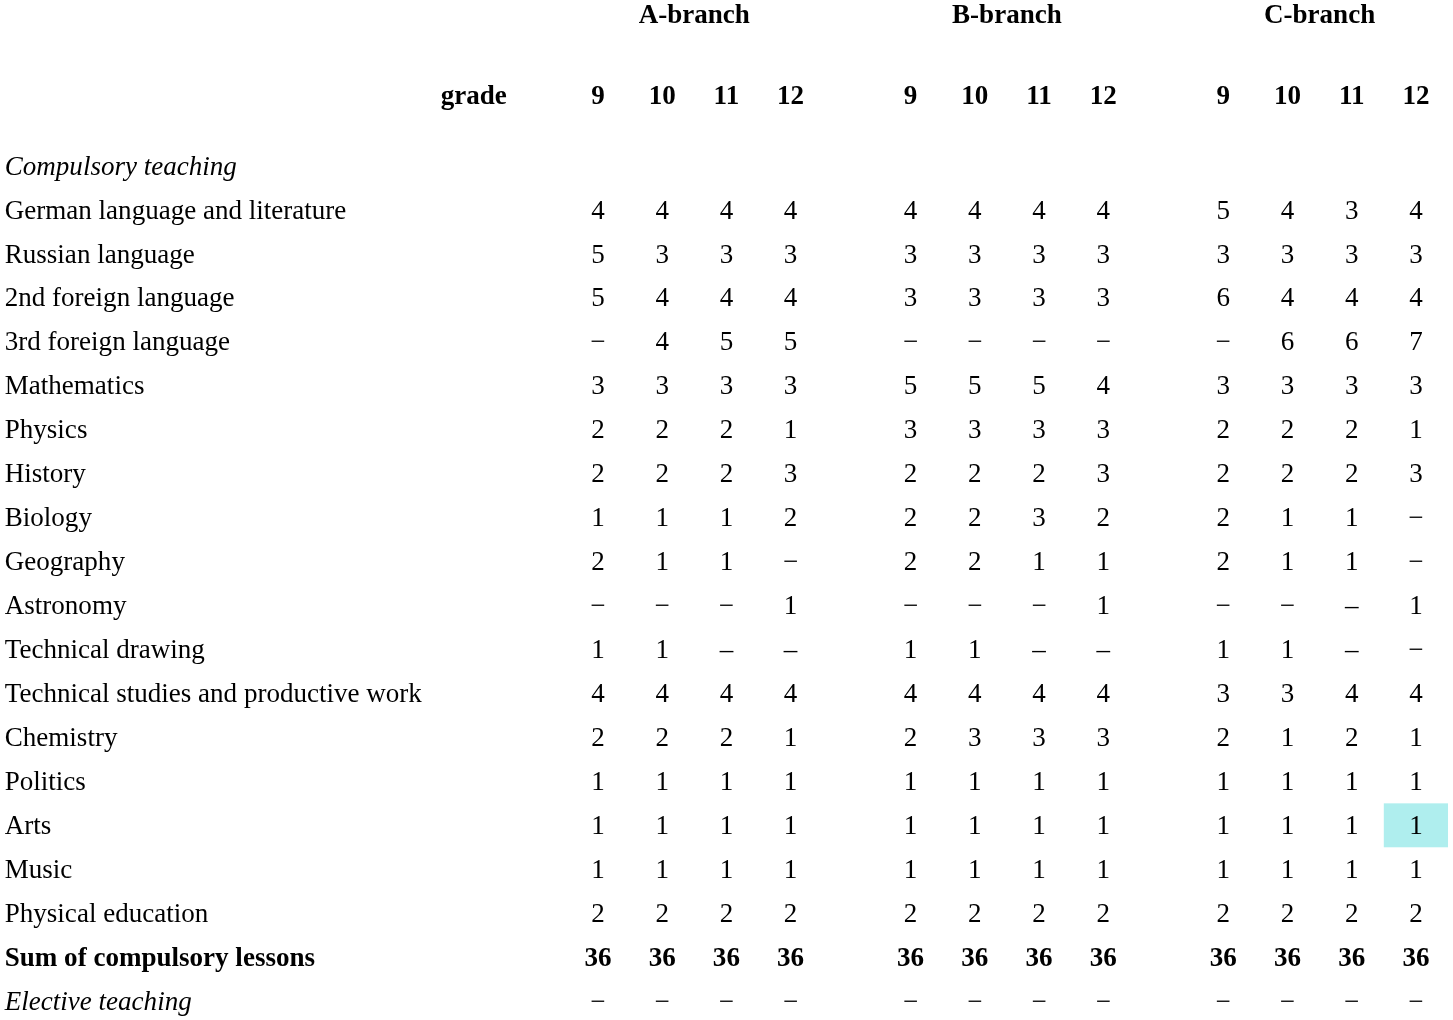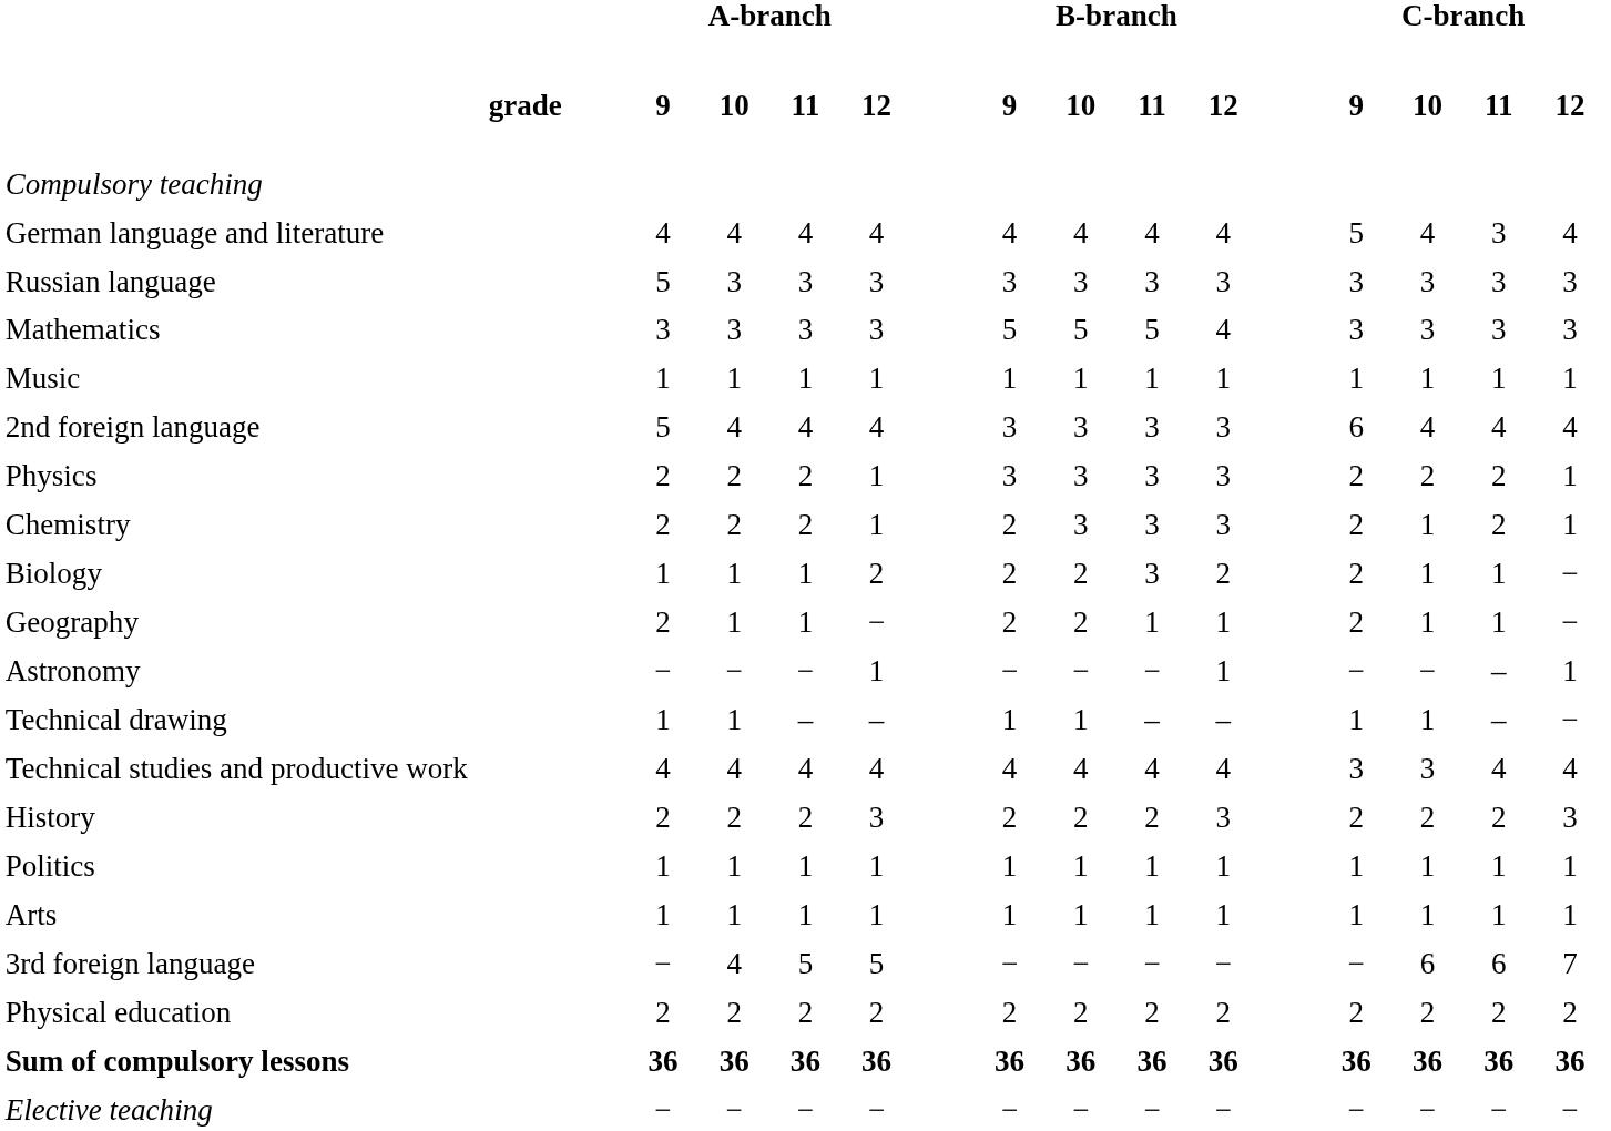 <table class="hintergrundfarbe1 rahmenfarbe1" cellpadding="4" style="border:0px solid #999; border-collapse:collapse; margin:1em 0;">
 <tr>
 <td style="width:250px; height:30px"></td>
 <td style="width:70px"></td>
 <td style="text-align:center" colspan="4"><strong>A-branch</strong></td>
 <td style="width:25px"></td>
 <td style="text-align:center" colspan="4"><strong>B-branch</strong></td>
 <td style="width:25px"></td>
 <td style="text-align:center" colspan="4"><strong>C-branch</strong></td>
 </tr>
 <tr>
 <td style="width:250px; height:50px"></td>
 <td style="width:70px"><strong>grade</strong></td>
 <td style="width:30px; text-align:center"><strong>9</strong></td>
 <td style="width:30px; text-align:center"><strong>10</strong></td>
 <td style="width:30px; text-align:center"><strong>11</strong></td>
 <td style="width:30px; text-align:center"><strong>12</strong></td>
 <td></td>
 <td style="width:30px; text-align:center"><strong>9</strong></td>
 <td style="width:30px; text-align:center"><strong>10</strong></td>
 <td style="width:30px; text-align:center"><strong>11</strong></td>
 <td style="width:30px; text-align:center"><strong>12</strong></td>
 <td></td>
 <td style="width:30px; text-align:center"><strong>9</strong></td>
 <td style="width:30px; text-align:center"><strong>10</strong></td>
 <td style="width:30px; text-align:center"><strong>11</strong></td>
 <td style="width:30px; text-align:center"><strong>12</strong></td>
 </tr>
 <tr>
 <td colspan="12"><em>Compulsory teaching</em></td>
 </tr>
 <tr>
 <td>German language and literature</td>
 <td></td>
 <td style="text-align:center">4</td>
 <td style="text-align:center">4</td>
 <td style="text-align:center">4</td>
 <td style="text-align:center">4</td>
 <td></td>
 <td style="text-align:center">4</td>
 <td style="text-align:center">4</td>
 <td style="text-align:center">4</td>
 <td style="text-align:center">4</td>
 <td></td>
 <td style="text-align:center">5</td>
 <td style="text-align:center">4</td>
 <td style="text-align:center">3</td>
 <td style="text-align:center">4</td>
 </tr>
 <tr>
 <td>Russian language</td>
 <td></td>
 <td style="text-align:center">5</td>
 <td style="text-align:center">3</td>
 <td style="text-align:center">3</td>
 <td style="text-align:center">3</td>
 <td></td>
 <td style="text-align:center">3</td>
 <td style="text-align:center">3</td>
 <td style="text-align:center">3</td>
 <td style="text-align:center">3</td>
 <td></td>
 <td style="text-align:center">3</td>
 <td style="text-align:center">3</td>
 <td style="text-align:center">3</td>
 <td style="text-align:center">3</td>
 </tr>
 <tr>
+<td>Mathematics</td>
+<td></td>
+<td style="text-align:center">3</td>
+<td style="text-align:center">3</td>
+<td style="text-align:center">3</td>
+<td style="text-align:center">3</td>
+<td></td>
+<td style="text-align:center">5</td>
+<td style="text-align:center">5</td>
+<td style="text-align:center">5</td>
+<td style="text-align:center">4</td>
+<td></td>
+<td style="text-align:center">3</td>
+<td style="text-align:center">3</td>
+<td style="text-align:center">3</td>
+<td style="text-align:center">3</td>
+</tr>
+<tr>
+<td>Music</td>
+<td></td>
+<td style="text-align:center">1</td>
+<td style="text-align:center">1</td>
+<td style="text-align:center">1</td>
+<td style="text-align:center">1</td>
+<td></td>
+<td style="text-align:center">1</td>
+<td style="text-align:center">1</td>
+<td style="text-align:center">1</td>
+<td style="text-align:center">1</td>
+<td></td>
+<td style="text-align:center">1</td>
+<td style="text-align:center">1</td>
+<td style="text-align:center">1</td>
+<td style="text-align:center">1</td>
+</tr>
+<tr>
 <td>2nd foreign language</td>
 <td></td>
 <td style="text-align:center">5</td>
 <td style="text-align:center">4</td>
 <td style="text-align:center">4</td>
 <td style="text-align:center">4</td>
 <td></td>
 <td style="text-align:center">3</td>
 <td style="text-align:center">3</td>
 <td style="text-align:center">3</td>
 <td style="text-align:center">3</td>
 <td></td>
 <td style="text-align:center">6</td>
 <td style="text-align:center">4</td>
 <td style="text-align:center">4</td>
 <td style="text-align:center">4</td>
-</tr>
-<tr>
-<td>3rd foreign language</td>
-<td></td>
-<td style="text-align:center">−</td>
-<td style="text-align:center">4</td>
-<td style="text-align:center">5</td>
-<td style="text-align:center">5</td>
-<td></td>
-<td style="text-align:center">−</td>
-<td style="text-align:center">−</td>
-<td style="text-align:center">−</td>
-<td style="text-align:center">−</td>
-<td></td>
-<td style="text-align:center">−</td>
-<td style="text-align:center">6</td>
-<td style="text-align:center">6</td>
-<td style="text-align:center">7</td>
-</tr>
-<tr>
-<td>Mathematics</td>
-<td></td>
-<td style="text-align:center">3</td>
-<td style="text-align:center">3</td>
-<td style="text-align:center">3</td>
-<td style="text-align:center">3</td>
-<td></td>
-<td style="text-align:center">5</td>
-<td style="text-align:center">5</td>
-<td style="text-align:center">5</td>
-<td style="text-align:center">4</td>
-<td></td>
-<td style="text-align:center">3</td>
-<td style="text-align:center">3</td>
-<td style="text-align:center">3</td>
-<td style="text-align:center">3</td>
 </tr>
 <tr>
 <td>Physics</td>
 <td></td>
 <td style="text-align:center">2</td>
 <td style="text-align:center">2</td>
 <td style="text-align:center">2</td>
 <td style="text-align:center">1</td>
 <td></td>
 <td style="text-align:center">3</td>
 <td style="text-align:center">3</td>
 <td style="text-align:center">3</td>
 <td style="text-align:center">3</td>
 <td></td>
 <td style="text-align:center">2</td>
 <td style="text-align:center">2</td>
 <td style="text-align:center">2</td>
 <td style="text-align:center">1</td>
 </tr>
 <tr>
-<td>History</td>
+<td>Chemistry</td>
 <td></td>
 <td style="text-align:center">2</td>
 <td style="text-align:center">2</td>
 <td style="text-align:center">2</td>
+<td style="text-align:center">1</td>
+<td></td>
+<td style="text-align:center">2</td>
+<td style="text-align:center">3</td>
+<td style="text-align:center">3</td>
 <td style="text-align:center">3</td>
 <td></td>
 <td style="text-align:center">2</td>
+<td style="text-align:center">1</td>
 <td style="text-align:center">2</td>
-<td style="text-align:center">2</td>
-<td style="text-align:center">3</td>
-<td></td>
-<td style="text-align:center">2</td>
-<td style="text-align:center">2</td>
-<td style="text-align:center">2</td>
-<td style="text-align:center">3</td>
+<td style="text-align:center">1</td>
 </tr>
 <tr>
 <td>Biology</td>
 <td></td>
 <td style="text-align:center">1</td>
 <td style="text-align:center">1</td>
 <td style="text-align:center">1</td>
 <td style="text-align:center">2</td>
 <td></td>
 <td style="text-align:center">2</td>
 <td style="text-align:center">2</td>
 <td style="text-align:center">3</td>
 <td style="text-align:center">2</td>
 <td></td>
 <td style="text-align:center">2</td>
 <td style="text-align:center">1</td>
 <td style="text-align:center">1</td>
 <td style="text-align:center">−</td>
 </tr>
 <tr>
 <td>Geography</td>
 <td></td>
 <td style="text-align:center">2</td>
 <td style="text-align:center">1</td>
 <td style="text-align:center">1</td>
 <td style="text-align:center">−</td>
 <td></td>
 <td style="text-align:center">2</td>
 <td style="text-align:center">2</td>
 <td style="text-align:center">1</td>
 <td style="text-align:center">1</td>
 <td></td>
 <td style="text-align:center">2</td>
 <td style="text-align:center">1</td>
 <td style="text-align:center">1</td>
 <td style="text-align:center">−</td>
 </tr>
 <tr>
 <td>Astronomy</td>
 <td></td>
 <td style="text-align:center">−</td>
 <td style="text-align:center">−</td>
 <td style="text-align:center">−</td>
 <td style="text-align:center">1</td>
 <td></td>
 <td style="text-align:center">−</td>
 <td style="text-align:center">−</td>
 <td style="text-align:center">−</td>
 <td style="text-align:center">1</td>
 <td></td>
 <td style="text-align:center">−</td>
 <td style="text-align:center">−</td>
 <td style="text-align:center">–</td>
 <td style="text-align:center">1</td>
 </tr>
 <tr>
 <td>Technical drawing</td>
 <td></td>
 <td style="text-align:center">1</td>
 <td style="text-align:center">1</td>
 <td style="text-align:center">–</td>
 <td style="text-align:center">–</td>
 <td></td>
 <td style="text-align:center">1</td>
 <td style="text-align:center">1</td>
 <td style="text-align:center">–</td>
 <td style="text-align:center">–</td>
 <td></td>
 <td style="text-align:center">1</td>
 <td style="text-align:center">1</td>
 <td style="text-align:center">–</td>
 <td style="text-align:center">−</td>
 </tr>
 <tr>
 <td>Technical studies and productive work</td>
 <td></td>
 <td style="text-align:center">4</td>
 <td style="text-align:center">4</td>
 <td style="text-align:center">4</td>
 <td style="text-align:center">4</td>
 <td></td>
 <td style="text-align:center">4</td>
 <td style="text-align:center">4</td>
 <td style="text-align:center">4</td>
 <td style="text-align:center">4</td>
 <td></td>
 <td style="text-align:center">3</td>
 <td style="text-align:center">3</td>
 <td style="text-align:center">4</td>
 <td style="text-align:center">4</td>
 </tr>
 <tr>
-<td>Chemistry</td>
+<td>History</td>
 <td></td>
 <td style="text-align:center">2</td>
 <td style="text-align:center">2</td>
 <td style="text-align:center">2</td>
-<td style="text-align:center">1</td>
-<td></td>
-<td style="text-align:center">2</td>
-<td style="text-align:center">3</td>
-<td style="text-align:center">3</td>
 <td style="text-align:center">3</td>
 <td></td>
 <td style="text-align:center">2</td>
-<td style="text-align:center">1</td>
 <td style="text-align:center">2</td>
-<td style="text-align:center">1</td>
+<td style="text-align:center">2</td>
+<td style="text-align:center">3</td>
+<td></td>
+<td style="text-align:center">2</td>
+<td style="text-align:center">2</td>
+<td style="text-align:center">2</td>
+<td style="text-align:center">3</td>
 </tr>
 <tr>
 <td>Politics</td>
 <td></td>
 <td style="text-align:center">1</td>
 <td style="text-align:center">1</td>
 <td style="text-align:center">1</td>
 <td style="text-align:center">1</td>
 <td></td>
 <td style="text-align:center">1</td>
 <td style="text-align:center">1</td>
 <td style="text-align:center">1</td>
 <td style="text-align:center">1</td>
 <td></td>
 <td style="text-align:center">1</td>
 <td style="text-align:center">1</td>
 <td style="text-align:center">1</td>
 <td style="text-align:center">1</td>
 </tr>
 <tr>
 <td>Arts</td>
 <td></td>
 <td style="text-align:center">1</td>
 <td style="text-align:center">1</td>
 <td style="text-align:center">1</td>
 <td style="text-align:center">1</td>
 <td></td>
 <td style="text-align:center">1</td>
 <td style="text-align:center">1</td>
 <td style="text-align:center">1</td>
 <td style="text-align:center">1</td>
 <td></td>
 <td style="text-align:center">1</td>
 <td style="text-align:center">1</td>
 <td style="text-align:center">1</td>
-<td style="background: paleturquoise; text-align:center">1</td>
+<td style="text-align:center">1</td>
 </tr>
 <tr>
-<td>Music</td>
+<td>3rd foreign language</td>
 <td></td>
-<td style="text-align:center">1</td>
-<td style="text-align:center">1</td>
-<td style="text-align:center">1</td>
-<td style="text-align:center">1</td>
+<td style="text-align:center">−</td>
+<td style="text-align:center">4</td>
+<td style="text-align:center">5</td>
+<td style="text-align:center">5</td>
 <td></td>
-<td style="text-align:center">1</td>
-<td style="text-align:center">1</td>
-<td style="text-align:center">1</td>
-<td style="text-align:center">1</td>
+<td style="text-align:center">−</td>
+<td style="text-align:center">−</td>
+<td style="text-align:center">−</td>
+<td style="text-align:center">−</td>
 <td></td>
-<td style="text-align:center">1</td>
-<td style="text-align:center">1</td>
-<td style="text-align:center">1</td>
-<td style="text-align:center">1</td>
+<td style="text-align:center">−</td>
+<td style="text-align:center">6</td>
+<td style="text-align:center">6</td>
+<td style="text-align:center">7</td>
 </tr>
 <tr>
 <td>Physical education</td>
 <td></td>
 <td style="text-align:center">2</td>
 <td style="text-align:center">2</td>
 <td style="text-align:center">2</td>
 <td style="text-align:center">2</td>
 <td></td>
 <td style="text-align:center">2</td>
 <td style="text-align:center">2</td>
 <td style="text-align:center">2</td>
 <td style="text-align:center">2</td>
 <td></td>
 <td style="text-align:center">2</td>
 <td style="text-align:center">2</td>
 <td style="text-align:center">2</td>
 <td style="text-align:center">2</td>
 </tr>
 <tr>
 <td><strong>Sum of compulsory lessons</strong></td>
 <td></td>
 <td style="text-align:center"><strong>36</strong></td>
 <td style="text-align:center"><strong>36</strong></td>
 <td style="text-align:center"><strong>36</strong></td>
 <td style="text-align:center"><strong>36</strong></td>
 <td></td>
 <td style="text-align:center"><strong>36</strong></td>
 <td style="text-align:center"><strong>36</strong></td>
 <td style="text-align:center"><strong>36</strong></td>
 <td style="text-align:center"><strong>36</strong></td>
 <td></td>
 <td style="text-align:center"><strong>36</strong></td>
 <td style="text-align:center"><strong>36</strong></td>
 <td style="text-align:center"><strong>36</strong></td>
 <td style="text-align:center"><strong>36</strong></td>
 </tr>
 <tr>
 <td><em>Elective teaching</em></td>
 <td></td>
 <td style="text-align:center">−</td>
 <td style="text-align:center">−</td>
 <td style="text-align:center">−</td>
 <td style="text-align:center">−</td>
 <td></td>
 <td style="text-align:center">−</td>
 <td style="text-align:center">−</td>
 <td style="text-align:center">−</td>
 <td style="text-align:center">−</td>
 <td></td>
 <td style="text-align:center">−</td>
 <td style="text-align:center">−</td>
 <td style="text-align:center">−</td>
 <td style="text-align:center">−</td>
 </tr>
 <tr>
 </tr>
 </table>
